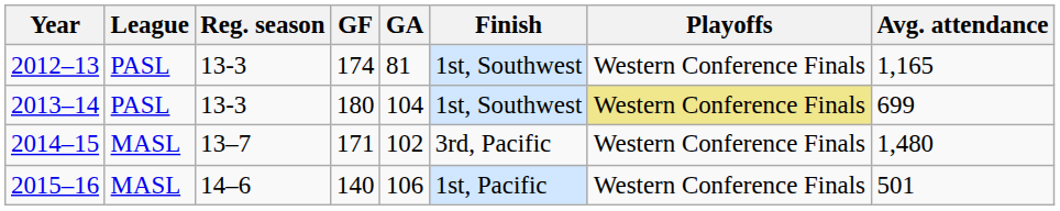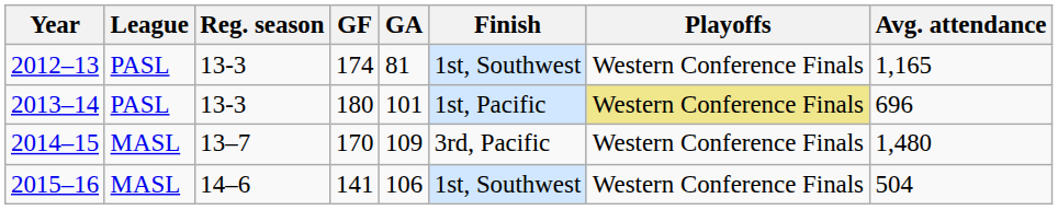 <table class="wikitable">
 <tr>
 <th>Year</th>
 <th>League</th>
 <th>Reg. season</th>
 <th>GF</th>
 <th>GA</th>
 <th>Finish</th>
 <th>Playoffs</th>
 <th>Avg. attendance</th>
 </tr>
 <tr>
 <td><a href='#'>2012–13</a></td>
 <td><a href='#'>PASL</a></td>
 <td>13-3</td>
 <td>174</td>
 <td>81</td>
 <td style="background:#D0E7FF;">1st, Southwest</td>
 <td>Western Conference Finals</td>
 <td>1,165</td>
 </tr>
 <tr>
 <td><a href='#'>2013–14</a></td>
 <td><a href='#'>PASL</a></td>
 <td>13-3</td>
 <td>180</td>
-<td>104</td>
-<td bgcolor="#D0E7FF">1st, Southwest</td>
+<td>101</td>
+<td bgcolor="#D0E7FF">1st, Pacific</td>
 <td style="background: khaki;">Western Conference Finals</td>
-<td>699</td>
+<td>696</td>
 </tr>
 <tr>
 <td><a href='#'>2014–15</a></td>
 <td><a href='#'>MASL</a></td>
 <td>13–7</td>
-<td>171</td>
-<td>102</td>
+<td>170</td>
+<td>109</td>
 <td>3rd, Pacific</td>
 <td>Western Conference Finals</td>
 <td>1,480</td>
 </tr>
 <tr>
 <td><a href='#'>2015–16</a></td>
 <td><a href='#'>MASL</a></td>
 <td>14–6</td>
-<td>140</td>
+<td>141</td>
 <td>106</td>
-<td bgcolor="#D0E7FF">1st, Pacific</td>
+<td bgcolor="#D0E7FF">1st, Southwest</td>
 <td>Western Conference Finals</td>
-<td>501</td>
+<td>504</td>
 </tr>
 </table>
